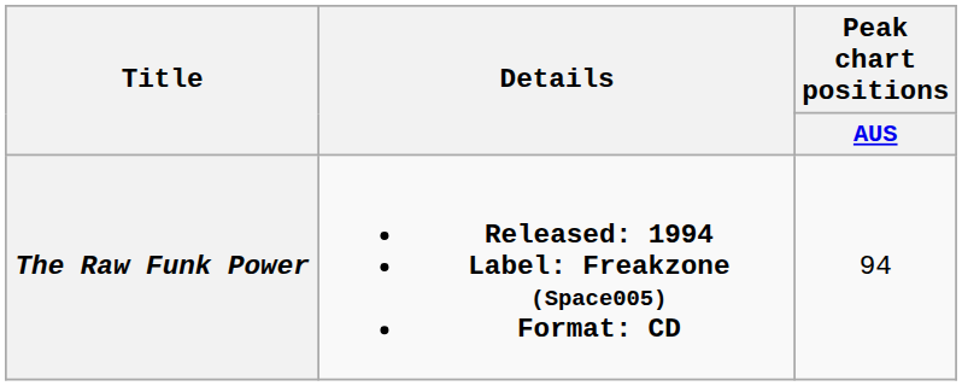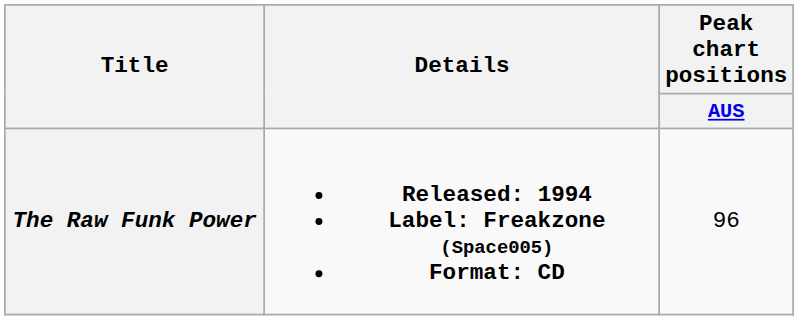 <table class="wikitable plainrowheaders" style="text-align:center;" border="1">
 <tr>
 <th scope="col" rowspan="2" style="width:11em;">Title</th>
 <th scope="col" rowspan="2" style="width:17em;">Details</th>
 <th scope="col" colspan="1">Peak chart positions</th>
 </tr>
 <tr>
 <th scope="col" style="width:3em;font-size:90%;"><a href='#'>AUS</a><br></th>
 </tr>
 <tr>
 <th scope="row"><em>The Raw Funk Power</em></th>
 <td><strong><br><ul><li>Released: 1994</li><li>Label: Freakzone <small>(Space005)</small></li><li>Format: CD</li></ul></strong></td>
-<td>94</td>
+<td>96</td>
 </tr>
 </table>
